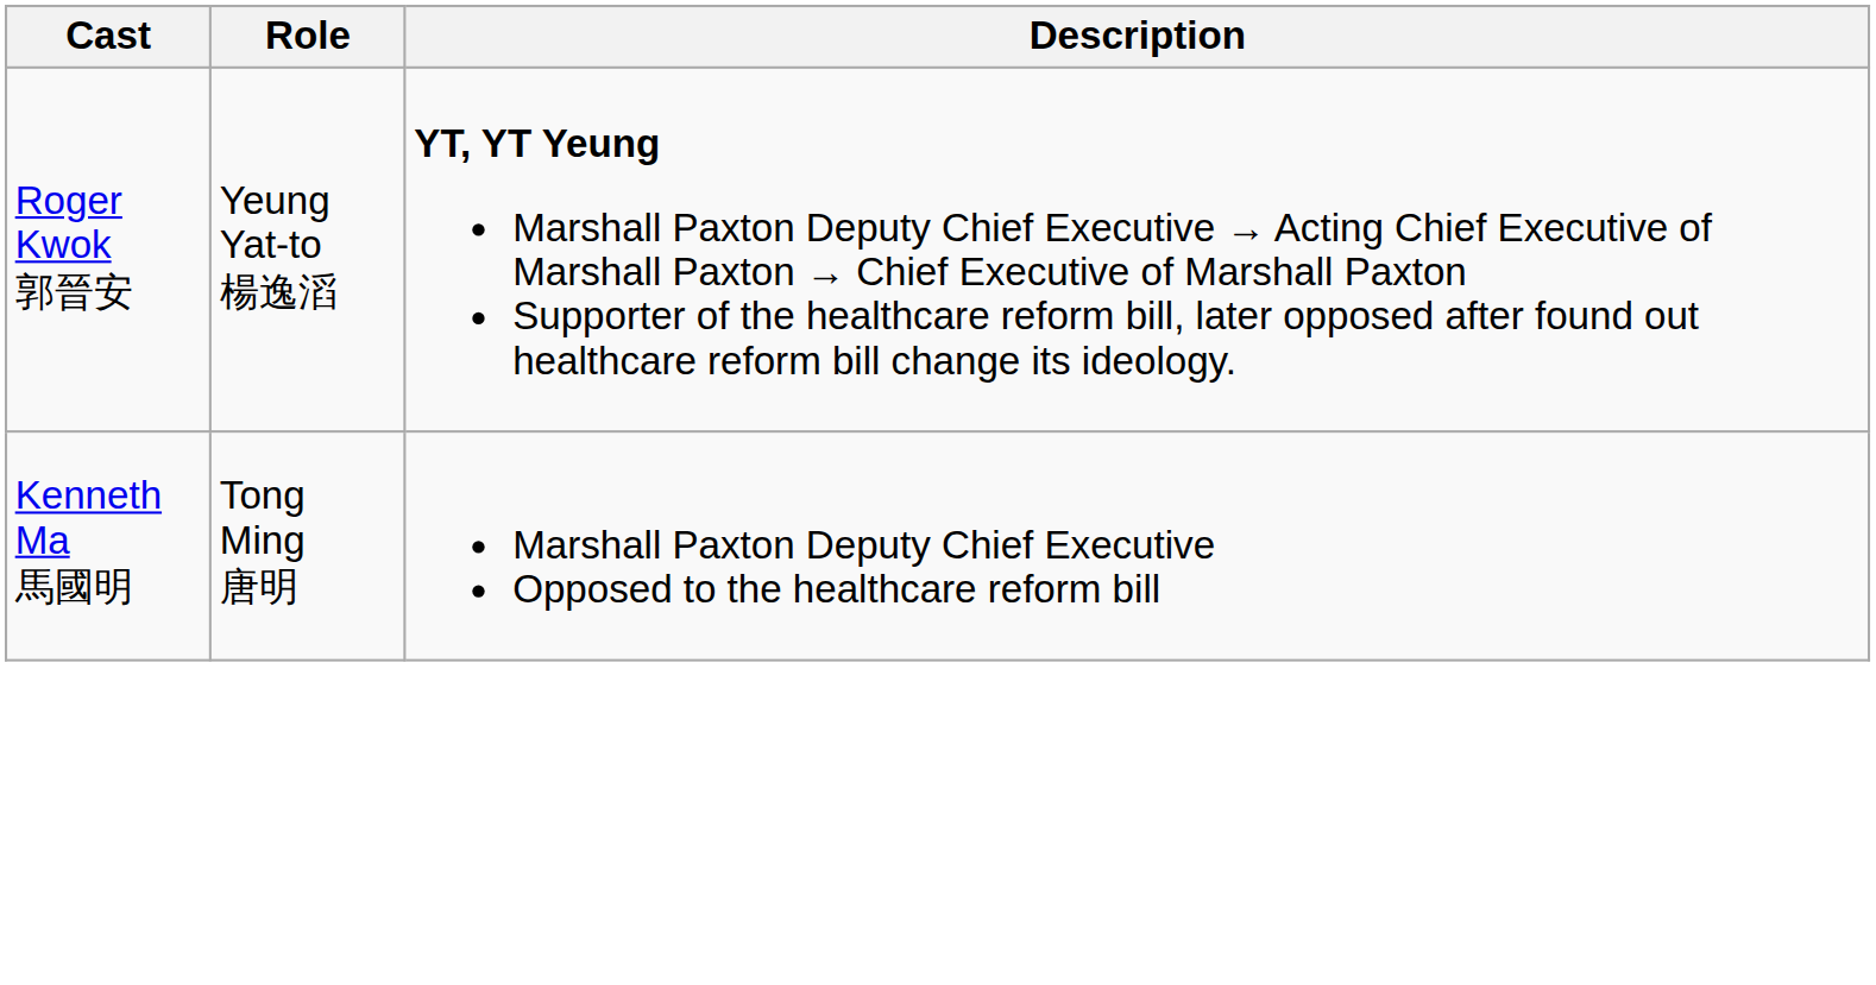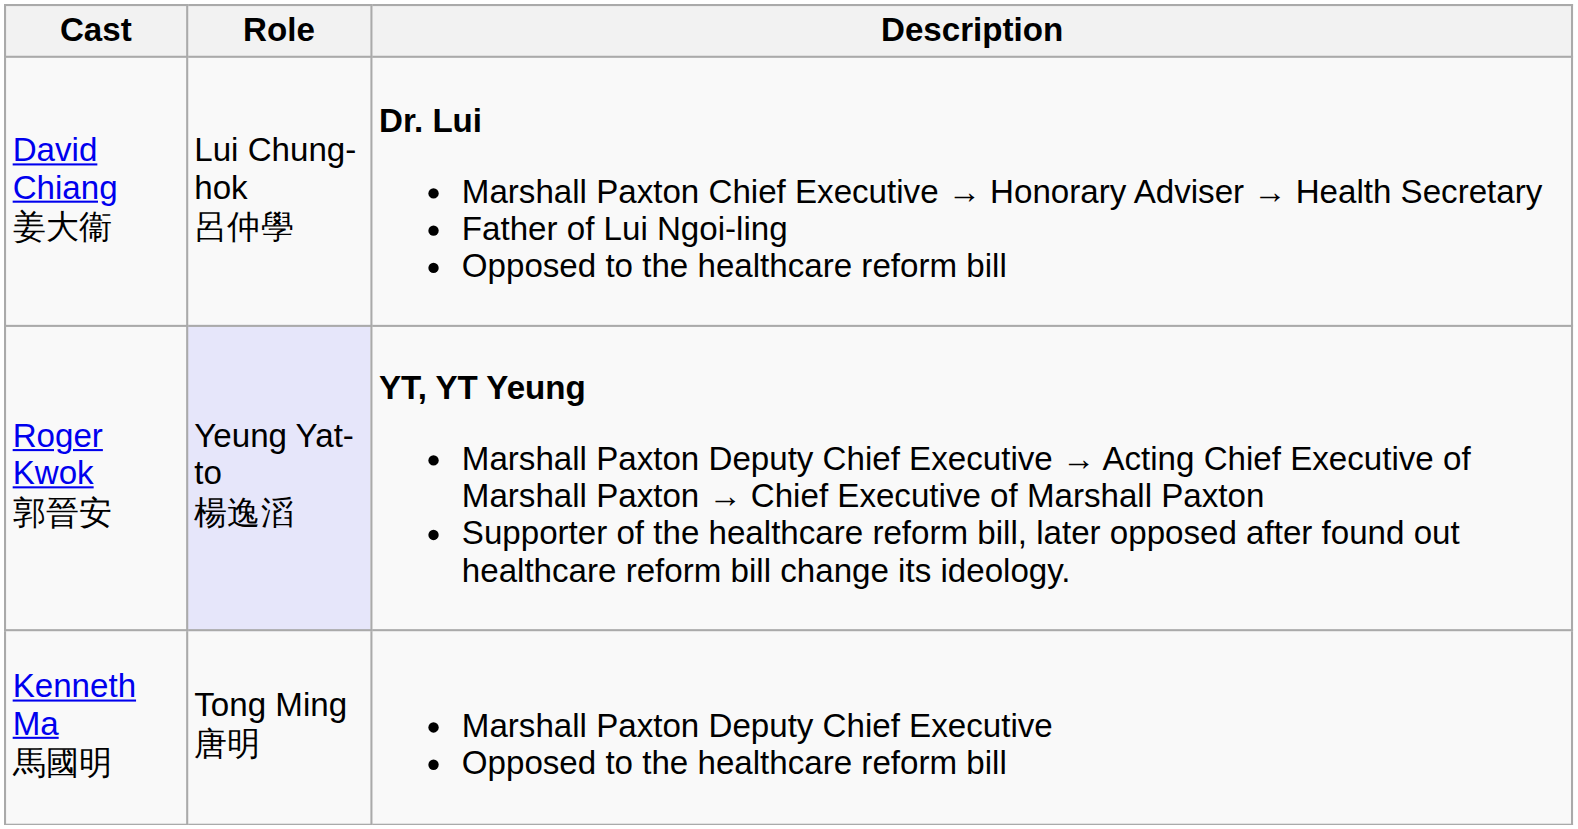 <table class="wikitable" width="60%">
 <tr>
 <th>Cast</th>
 <th>Role</th>
 <th>Description</th>
 </tr>
 <tr>
+<td><a href='#'>David Chiang</a><br> 姜大衞</td>
+<td>Lui Chung-hok<br>呂仲學</td>
+<td><br><strong>Dr. Lui</strong><ul><li>Marshall Paxton Chief Executive → Honorary Adviser → Health Secretary</li><li>Father of Lui Ngoi-ling</li><li>Opposed to the healthcare reform bill</li></ul></td>
+</tr>
+<tr>
 <td><a href='#'>Roger Kwok</a> <br> 郭晉安</td>
-<td>Yeung Yat-to<br>楊逸滔</td>
+<td style="background: lavender;">Yeung Yat-to<br>楊逸滔</td>
 <td><br><strong>YT, YT Yeung</strong><ul><li>Marshall Paxton Deputy Chief Executive → Acting Chief Executive of Marshall Paxton → Chief Executive of Marshall Paxton</li><li>Supporter of the healthcare reform bill, later opposed after found out healthcare reform bill change its ideology.</li></ul></td>
 </tr>
 <tr>
 <td><a href='#'>Kenneth Ma</a> <br> 馬國明</td>
 <td>Tong Ming <br> 唐明</td>
 <td><br><ul><li>Marshall Paxton Deputy Chief Executive</li><li>Opposed to the healthcare reform bill</li></ul></td>
 </tr>
 </table>
